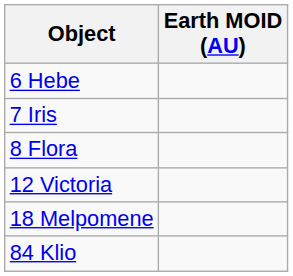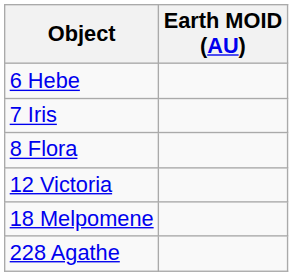 <table class="wikitable sortable">
 <tr>
 <th>Object</th>
 <th>Earth MOID<br>(<a href='#'>AU</a>)</th>
 </tr>
 <tr>
 <td><a href='#'>6 Hebe</a></td>
 <td></td>
 </tr>
 <tr>
 <td><a href='#'>7 Iris</a></td>
 <td></td>
 </tr>
 <tr>
 <td><a href='#'>8 Flora</a></td>
 <td></td>
 </tr>
 <tr>
 <td><a href='#'>12 Victoria</a></td>
 <td></td>
 </tr>
 <tr>
 <td><a href='#'>18 Melpomene</a></td>
 <td></td>
 </tr>
 <tr>
-<td><a href='#'>84 Klio</a></td>
+<td><a href='#'>228 Agathe</a></td>
 <td></td>
 </tr>
 </table>
